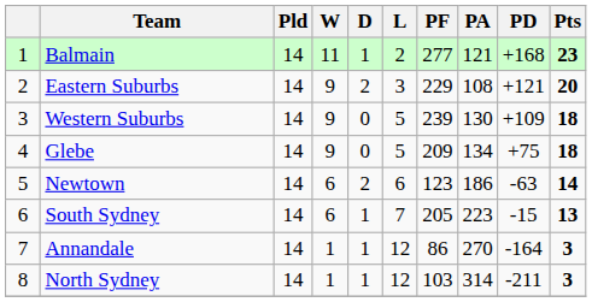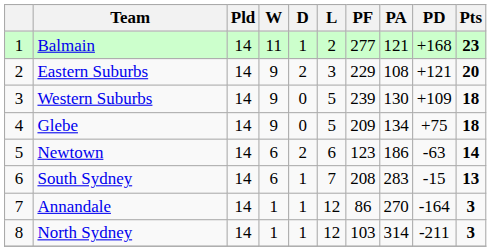 <table class="wikitable" style="text-align:center;">
 <tr>
 <th width=20 abbr="Position×"></th>
 <th width=175>Team</th>
 <th width=20 abbr="Played">Pld</th>
 <th width=20 abbr="Won">W</th>
 <th width=20 abbr="Drawn">D</th>
 <th width=20 abbr="Lost">L</th>
 <th width=20 abbr="Points for">PF</th>
 <th width=20 abbr="Points against">PA</th>
 <th width=20 abbr="Points difference">PD</th>
 <th width=20 abbr="Points">Pts</th>
 </tr>
 <tr style="background: #ccffcc;">
 <td>1</td>
 <td style="text-align:left;"> <a href='#'>Balmain</a></td>
 <td>14</td>
 <td>11</td>
 <td>1</td>
 <td>2</td>
 <td>277</td>
 <td>121</td>
 <td>+168</td>
 <td><strong>23</strong></td>
 </tr>
 <tr>
 <td>2</td>
 <td style="text-align:left;"> <a href='#'>Eastern Suburbs</a></td>
 <td>14</td>
 <td>9</td>
 <td>2</td>
 <td>3</td>
 <td>229</td>
 <td>108</td>
 <td>+121</td>
 <td><strong>20</strong></td>
 </tr>
 <tr>
 <td>3</td>
 <td style="text-align:left;"> <a href='#'>Western Suburbs</a></td>
 <td>14</td>
 <td>9</td>
 <td>0</td>
 <td>5</td>
 <td>239</td>
 <td>130</td>
 <td>+109</td>
 <td><strong>18</strong></td>
 </tr>
 <tr>
 <td>4</td>
 <td style="text-align:left;"> <a href='#'>Glebe</a></td>
 <td>14</td>
 <td>9</td>
 <td>0</td>
 <td>5</td>
 <td>209</td>
 <td>134</td>
 <td>+75</td>
 <td><strong>18</strong></td>
 </tr>
 <tr>
 <td>5</td>
 <td style="text-align:left;"> <a href='#'>Newtown</a></td>
 <td>14</td>
 <td>6</td>
 <td>2</td>
 <td>6</td>
 <td>123</td>
 <td>186</td>
 <td>-63</td>
 <td><strong>14</strong></td>
 </tr>
 <tr>
 <td>6</td>
 <td style="text-align:left;"> <a href='#'>South Sydney</a></td>
 <td>14</td>
 <td>6</td>
 <td>1</td>
 <td>7</td>
-<td>205</td>
-<td>223</td>
+<td>208</td>
+<td>283</td>
 <td>-15</td>
 <td><strong>13</strong></td>
 </tr>
 <tr>
 <td>7</td>
 <td style="text-align:left;"> <a href='#'>Annandale</a></td>
 <td>14</td>
 <td>1</td>
 <td>1</td>
 <td>12</td>
 <td>86</td>
 <td>270</td>
 <td>-164</td>
 <td><strong>3</strong></td>
 </tr>
 <tr>
 <td>8</td>
 <td style="text-align:left;"> <a href='#'>North Sydney</a></td>
 <td>14</td>
 <td>1</td>
 <td>1</td>
 <td>12</td>
 <td>103</td>
 <td>314</td>
 <td>-211</td>
 <td><strong>3</strong></td>
 </tr>
 <tr>
 </tr>
 </table>
